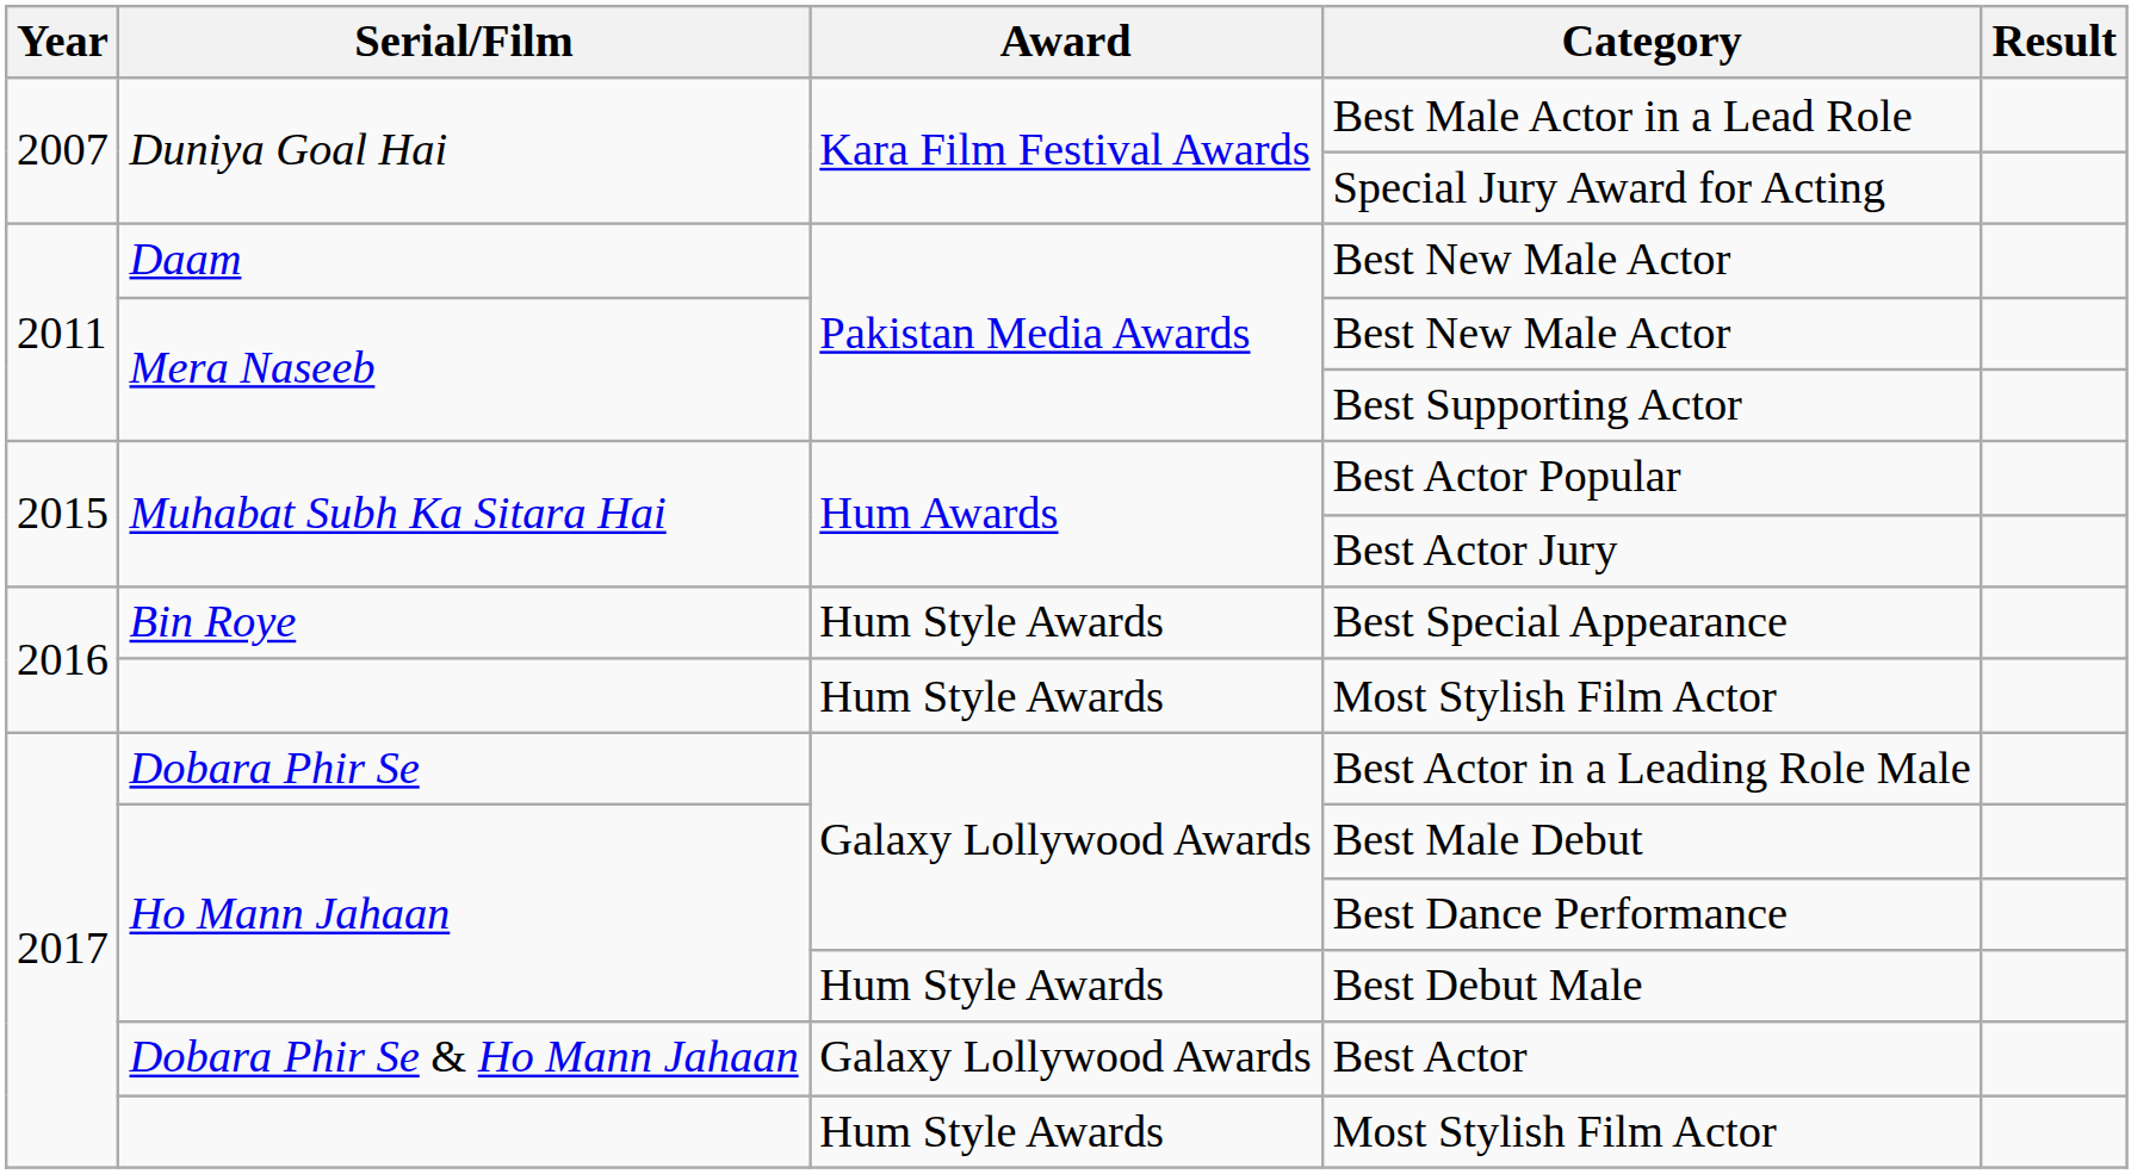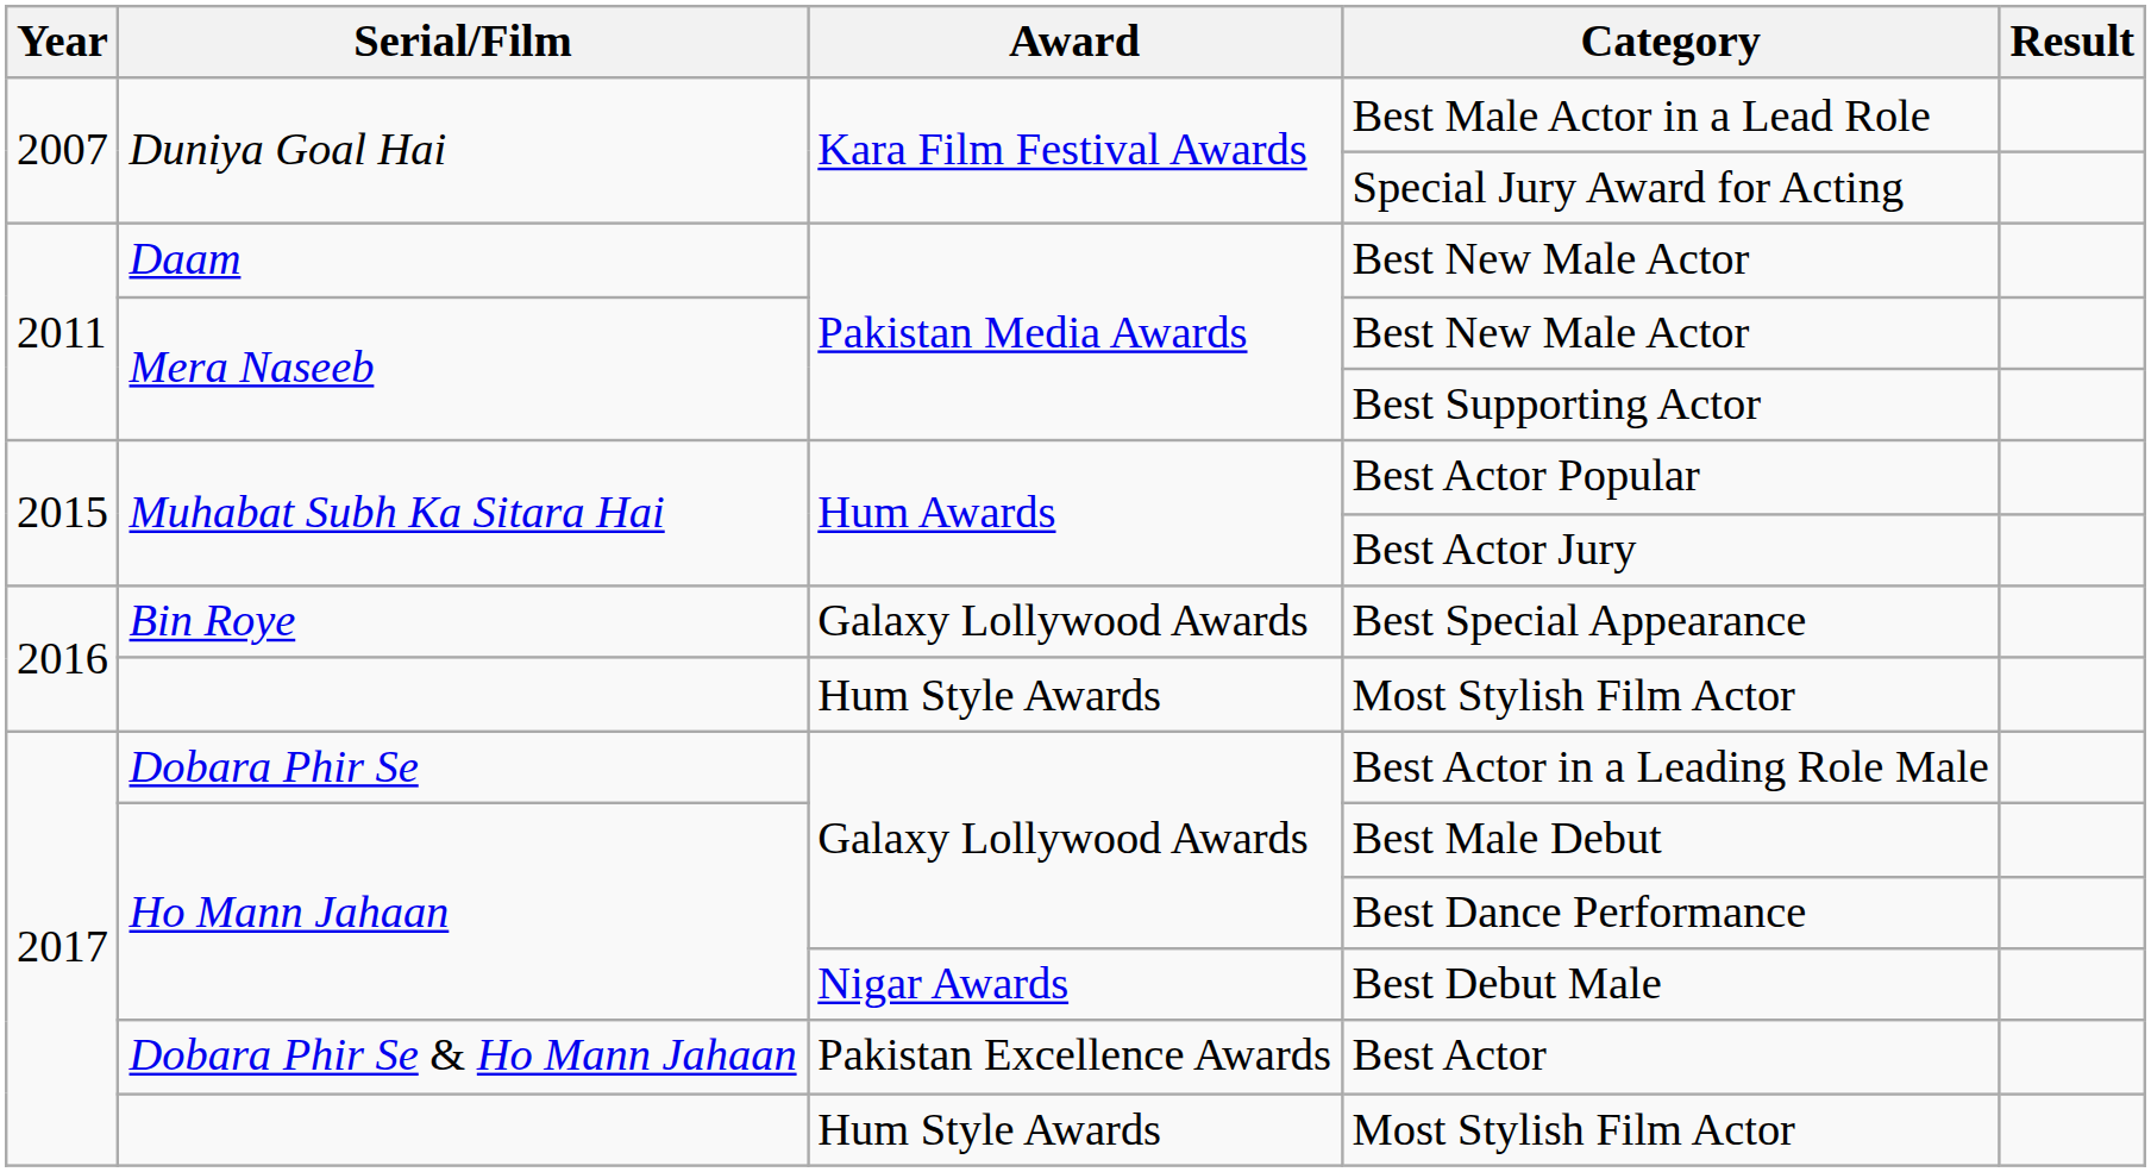 <table class="wikitable">
 <tr>
 <th>Year</th>
 <th>Serial/Film</th>
 <th>Award</th>
 <th>Category</th>
 <th>Result</th>
 </tr>
 <tr>
 <td rowspan="2">2007</td>
 <td rowspan="2"><em>Duniya Goal Hai</em></td>
 <td rowspan="2"><a href='#'>Kara Film Festival Awards</a></td>
 <td>Best Male Actor in a Lead Role</td>
 <td></td>
 </tr>
 <tr>
 <td>Special Jury Award for Acting</td>
 <td></td>
 </tr>
 <tr>
 <td rowspan="3">2011</td>
 <td><em><a href='#'>Daam</a></em></td>
 <td rowspan="3"><a href='#'>Pakistan Media Awards</a></td>
 <td>Best New Male Actor</td>
 <td></td>
 </tr>
 <tr>
 <td rowspan="2"><em><a href='#'>Mera Naseeb</a></em></td>
 <td>Best New Male Actor</td>
 <td></td>
 </tr>
 <tr>
 <td>Best Supporting Actor</td>
 <td></td>
 </tr>
 <tr>
 <td rowspan="2">2015</td>
 <td rowspan="2"><em><a href='#'>Muhabat Subh Ka Sitara Hai</a></em></td>
 <td rowspan="2"><a href='#'>Hum Awards</a></td>
 <td>Best Actor Popular</td>
 <td></td>
 </tr>
 <tr>
 <td>Best Actor Jury</td>
 <td></td>
 </tr>
 <tr>
 <td rowspan="2">2016</td>
 <td><em><a href='#'>Bin Roye</a></em></td>
-<td>Hum Style Awards</td>
+<td>Galaxy Lollywood Awards</td>
 <td>Best Special Appearance</td>
 <td></td>
 </tr>
 <tr>
 <td></td>
 <td>Hum Style Awards</td>
 <td>Most Stylish Film Actor</td>
 <td></td>
 </tr>
 <tr>
 <td rowspan="6">2017</td>
 <td><em><a href='#'>Dobara Phir Se</a></em></td>
 <td rowspan="3">Galaxy Lollywood Awards</td>
 <td>Best Actor in a Leading Role Male</td>
 <td></td>
 </tr>
 <tr>
 <td rowspan="3"><em><a href='#'>Ho Mann Jahaan</a></em></td>
 <td>Best Male Debut</td>
 <td></td>
 </tr>
 <tr>
 <td>Best Dance Performance</td>
 <td></td>
 </tr>
 <tr>
-<td>Hum Style Awards</td>
+<td><a href='#'>Nigar Awards</a></td>
 <td>Best Debut Male</td>
 <td></td>
 </tr>
 <tr>
 <td><em><a href='#'>Dobara Phir Se</a></em> & <em><a href='#'>Ho Mann Jahaan</a></em></td>
-<td>Galaxy Lollywood Awards</td>
+<td>Pakistan Excellence Awards</td>
 <td>Best Actor</td>
 <td></td>
 </tr>
 <tr>
 <td></td>
 <td>Hum Style Awards</td>
 <td>Most Stylish Film Actor</td>
 <td></td>
 </tr>
 </table>
